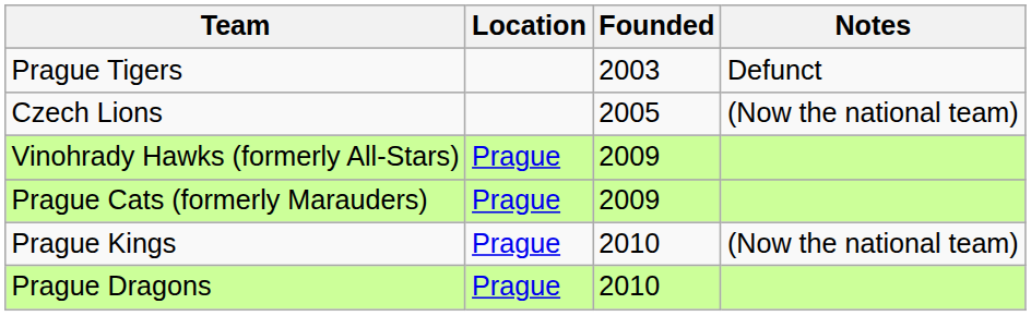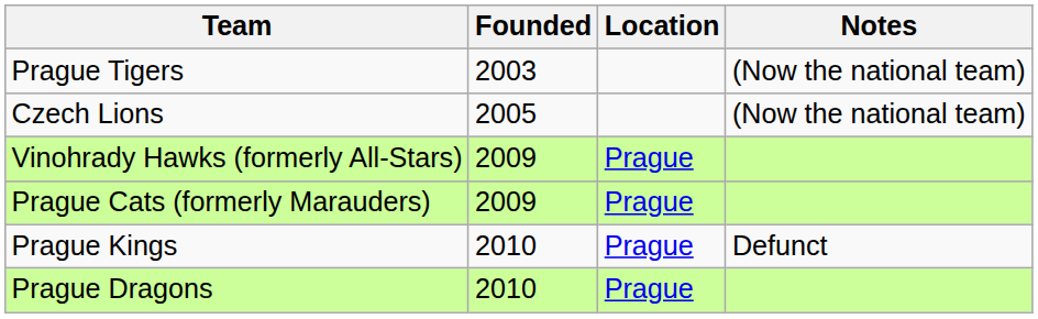 <table class="wikitable">
 <tr>
 <th>Team</th>
+<th>Founded</th>
 <th>Location</th>
-<th>Founded</th>
 <th>Notes</th>
 </tr>
 <tr>
 <td>Prague Tigers</td>
+<td>2003</td>
 <td></td>
-<td>2003</td>
-<td>Defunct</td>
+<td>(Now the national team)</td>
 </tr>
 <tr>
 <td>Czech Lions</td>
+<td>2005</td>
 <td></td>
-<td>2005</td>
 <td>(Now the national team)</td>
 </tr>
 <tr bgcolor="#CCFF99">
 <td>Vinohrady Hawks (formerly All-Stars)</td>
+<td>2009</td>
 <td><a href='#'>Prague</a></td>
-<td>2009</td>
 <td></td>
 </tr>
 <tr bgcolor="#CCFF99">
 <td>Prague Cats (formerly Marauders)</td>
+<td>2009</td>
 <td><a href='#'>Prague</a></td>
-<td>2009</td>
 <td></td>
 </tr>
 <tr>
 <td>Prague Kings</td>
+<td>2010</td>
 <td><a href='#'>Prague</a></td>
-<td>2010</td>
-<td>(Now the national team)</td>
+<td>Defunct</td>
 </tr>
 <tr bgcolor="#CCFF99">
 <td>Prague Dragons</td>
+<td>2010</td>
 <td><a href='#'>Prague</a></td>
-<td>2010</td>
 <td></td>
 </tr>
 </table>
